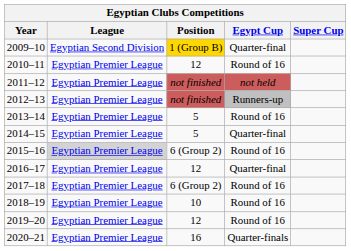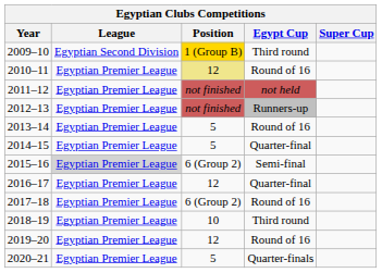 <table class="wikitable" style="text-align: center;">
 <tr>
 <th colspan=5>Egyptian Clubs Competitions</th>
 </tr>
 <tr>
 <th>Year</th>
 <th>League</th>
 <th>Position</th>
 <th><a href='#'>Egypt Cup</a></th>
 <th><a href='#'>Super Cup</a></th>
 </tr>
 <tr>
 <td>2009–10</td>
 <td><a href='#'>Egyptian Second Division</a></td>
 <td bgcolor=Gold>1 (Group B)</td>
-<td>Quarter-final</td>
+<td>Third round</td>
 <td></td>
 </tr>
 <tr>
 <td>2010–11</td>
 <td><a href='#'>Egyptian Premier League</a></td>
-<td>12</td>
+<td style="background: khaki;">12</td>
 <td>Round of 16</td>
 <td></td>
 </tr>
 <tr>
 <td>2011–12</td>
 <td><a href='#'>Egyptian Premier League</a></td>
 <td bgcolor="#cd5c5c"><em>not finished</em></td>
 <td bgcolor="#cd5c5c"><em>not held</em></td>
 <td></td>
 </tr>
 <tr>
 <td>2012–13</td>
 <td><a href='#'>Egyptian Premier League</a></td>
 <td bgcolor="#cd5c5c"><em>not finished</em></td>
 <td bgcolor=Silver>Runners-up</td>
 <td></td>
 </tr>
 <tr>
 <td>2013–14</td>
 <td><a href='#'>Egyptian Premier League</a></td>
 <td>5</td>
 <td>Round of 16</td>
 <td></td>
 </tr>
 <tr>
 <td>2014–15</td>
 <td><a href='#'>Egyptian Premier League</a></td>
 <td>5</td>
 <td>Quarter-final</td>
 <td></td>
 </tr>
 <tr>
 <td>2015–16</td>
 <td style="background: lightgrey;"><a href='#'>Egyptian Premier League</a></td>
 <td>6 (Group 2)</td>
-<td>Round of 16</td>
+<td>Semi-final</td>
 <td></td>
 </tr>
 <tr>
 <td>2016–17</td>
 <td><a href='#'>Egyptian Premier League</a></td>
 <td>12</td>
 <td>Quarter-final</td>
 <td></td>
 </tr>
 <tr>
 <td>2017–18</td>
 <td><a href='#'>Egyptian Premier League</a></td>
 <td>6 (Group 2)</td>
 <td>Round of 16</td>
 <td></td>
 </tr>
 <tr>
 <td>2018–19</td>
 <td><a href='#'>Egyptian Premier League</a></td>
 <td>10</td>
-<td>Round of 16</td>
+<td>Third round</td>
 <td></td>
 </tr>
 <tr>
 <td>2019–20</td>
 <td><a href='#'>Egyptian Premier League</a></td>
 <td>12</td>
 <td>Round of 16</td>
 <td></td>
 </tr>
 <tr>
 <td>2020–21</td>
 <td><a href='#'>Egyptian Premier League</a></td>
-<td>16</td>
+<td>5</td>
 <td>Quarter-finals</td>
 <td></td>
 </tr>
 </table>
